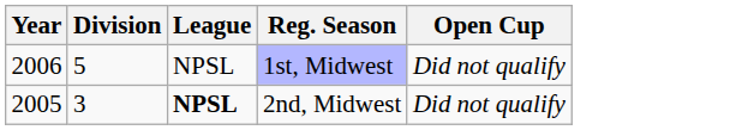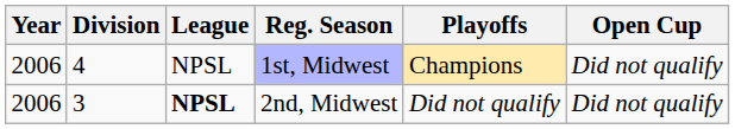 <table class="wikitable">
 <tr>
 <th>Year</th>
 <th>Division</th>
 <th>League</th>
 <th>Reg. Season</th>
+<th>Playoffs</th>
 <th>Open Cup</th>
 </tr>
 <tr>
 <td>2006</td>
-<td>5</td>
+<td>4</td>
 <td>NPSL</td>
 <td bgcolor="B3B7FF">1st, Midwest</td>
+<td bgcolor="FFEBAD">Champions</td>
 <td><em>Did not qualify</em></td>
 </tr>
 <tr>
-<td>2005</td>
+<td>2006</td>
 <td>3</td>
 <td><strong>NPSL</strong></td>
 <td>2nd, Midwest</td>
 <td><em>Did not qualify</em></td>
+<td><em>Did not qualify</em></td>
 </tr>
 </table>
